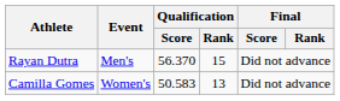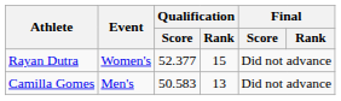 <table class="wikitable" style="font-size:90%">
 <tr>
 <th rowspan="2">Athlete</th>
 <th rowspan="2">Event</th>
 <th colspan="2">Qualification</th>
 <th colspan="2">Final</th>
 </tr>
 <tr style="font-size:95%">
 <th>Score</th>
 <th>Rank</th>
 <th>Score</th>
 <th>Rank</th>
 </tr>
 <tr align=center>
 <td align=left><a href='#'>Rayan Dutra</a></td>
-<td align=left><a href='#'>Men's</a></td>
-<td>56.370</td>
+<td align=left><a href='#'>Women's</a></td>
+<td>52.377</td>
 <td>15</td>
 <td colspan=2>Did not advance</td>
 </tr>
 <tr align=center>
 <td align=left><a href='#'>Camilla Gomes</a></td>
-<td align=left><a href='#'>Women's</a></td>
+<td align=left><a href='#'>Men's</a></td>
 <td>50.583</td>
 <td>13</td>
 <td colspan=2>Did not advance</td>
 </tr>
 </table>
